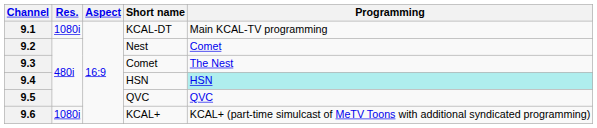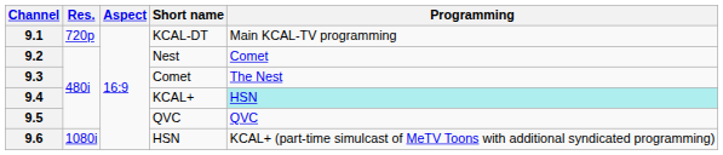 <table class="wikitable">
 <tr>
 <th scope = "col"><a href='#'>Channel</a></th>
 <th scope = "col"><a href='#'>Res.</a></th>
 <th scope = "col"><a href='#'>Aspect</a></th>
 <th scope = "col">Short name</th>
 <th scope = "col">Programming</th>
 </tr>
 <tr>
 <th scope = "row">9.1</th>
-<td><a href='#'>1080i</a></td>
+<td><a href='#'>720p</a></td>
 <td rowspan="6"><a href='#'>16:9</a></td>
 <td>KCAL-DT</td>
 <td>Main KCAL-TV programming</td>
 </tr>
 <tr>
 <th scope = "row">9.2</th>
 <td rowspan=4><a href='#'>480i</a></td>
 <td>Nest</td>
 <td><a href='#'>Comet</a></td>
 </tr>
 <tr>
 <th scope = "row">9.3</th>
 <td>Comet</td>
 <td><a href='#'>The Nest</a></td>
 </tr>
 <tr>
 <th scope = "row">9.4</th>
-<td>HSN</td>
+<td>KCAL+</td>
 <td style="background: paleturquoise;"><a href='#'>HSN</a></td>
 </tr>
 <tr>
 <th scope = "row">9.5</th>
 <td>QVC</td>
 <td><a href='#'>QVC</a></td>
 </tr>
 <tr>
 <th scope = "row">9.6</th>
 <td><a href='#'>1080i</a></td>
-<td>KCAL+</td>
+<td>HSN</td>
 <td>KCAL+ (part-time simulcast of <a href='#'>MeTV Toons</a> with additional syndicated programming)</td>
 </tr>
 </table>
